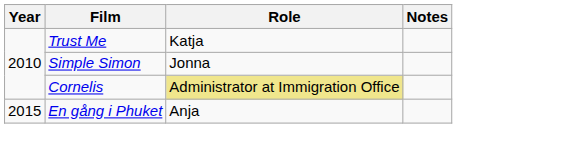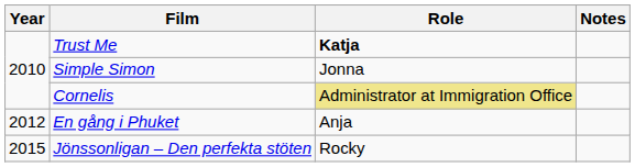 <table class="wikitable" style="font-size: 90%;">
 <tr>
 <th>Year</th>
 <th>Film</th>
 <th>Role</th>
 <th>Notes</th>
 </tr>
 <tr>
 <td rowspan="3">2010</td>
 <td><em><a href='#'>Trust Me</a></em></td>
-<td>Katja</td>
+<td><strong>Katja</strong></td>
 <td></td>
 </tr>
 <tr>
 <td><em><a href='#'>Simple Simon</a></em></td>
 <td>Jonna</td>
 <td></td>
 </tr>
 <tr>
 <td><em><a href='#'>Cornelis</a></em></td>
 <td style="background: khaki;">Administrator at Immigration Office</td>
 <td></td>
 </tr>
 <tr>
-<td>2015</td>
+<td>2012</td>
 <td><em><a href='#'>En gång i Phuket</a></em></td>
 <td>Anja</td>
 <td></td>
 </tr>
+<tr>
+<td>2015</td>
+<td><em><a href='#'>Jönssonligan – Den perfekta stöten</a></em></td>
+<td>Rocky</td>
+<td></td>
+</tr>
 </table>
